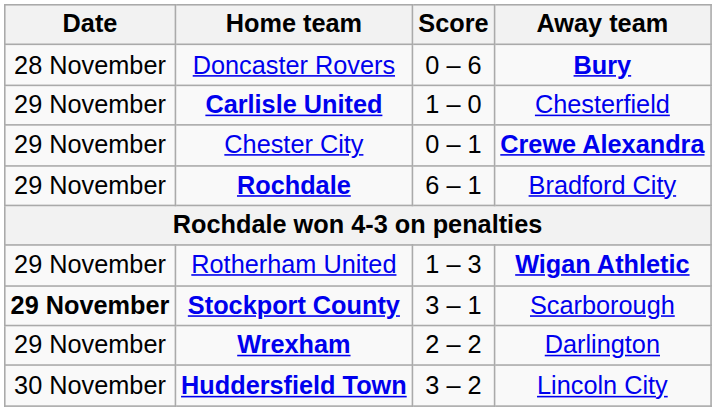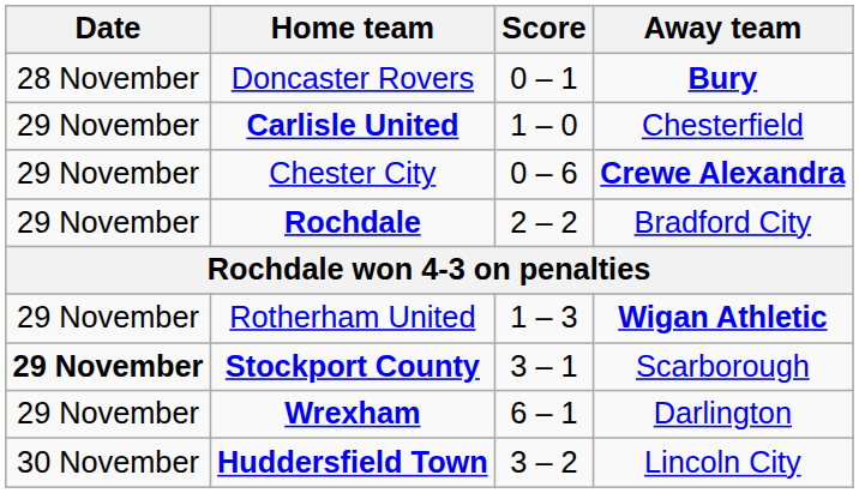 <table class="wikitable" style="text-align: center">
 <tr>
 <th>Date</th>
 <th>Home team</th>
 <th>Score</th>
 <th>Away team</th>
 </tr>
 <tr>
 <td>28 November</td>
 <td><a href='#'>Doncaster Rovers</a></td>
-<td>0 – 6</td>
+<td>0 – 1</td>
 <td><strong><a href='#'>Bury</a></strong></td>
 </tr>
 <tr>
 <td>29 November</td>
 <td><strong><a href='#'>Carlisle United</a></strong></td>
 <td>1 – 0</td>
 <td><a href='#'>Chesterfield</a></td>
 </tr>
 <tr>
 <td>29 November</td>
 <td><a href='#'>Chester City</a></td>
-<td>0 – 1</td>
+<td>0 – 6</td>
 <td><strong><a href='#'>Crewe Alexandra</a></strong></td>
 </tr>
 <tr>
 <td>29 November</td>
 <td><strong><a href='#'>Rochdale</a></strong></td>
-<td>6 – 1</td>
+<td>2 – 2</td>
 <td><a href='#'>Bradford City</a></td>
 </tr>
 <tr>
 <th colspan="5">Rochdale won 4-3 on penalties</th>
 </tr>
 <tr>
 <td>29 November</td>
 <td><a href='#'>Rotherham United</a></td>
 <td>1 – 3</td>
 <td><strong><a href='#'>Wigan Athletic</a></strong></td>
 </tr>
 <tr>
 <td><strong>29 November</strong></td>
 <td><strong><a href='#'>Stockport County</a></strong></td>
 <td>3 – 1</td>
 <td><a href='#'>Scarborough</a></td>
 </tr>
 <tr>
 <td>29 November</td>
 <td><strong><a href='#'>Wrexham</a></strong></td>
-<td>2 – 2</td>
+<td>6 – 1</td>
 <td><a href='#'>Darlington</a></td>
 </tr>
 <tr>
 <td>30 November</td>
 <td><strong><a href='#'>Huddersfield Town</a></strong></td>
 <td>3 – 2</td>
 <td><a href='#'>Lincoln City</a></td>
 </tr>
 </table>
